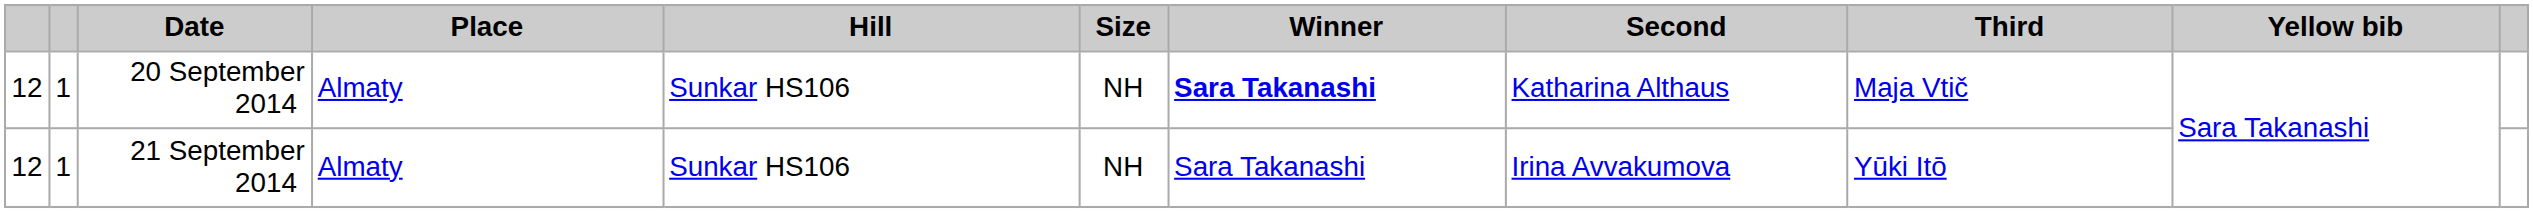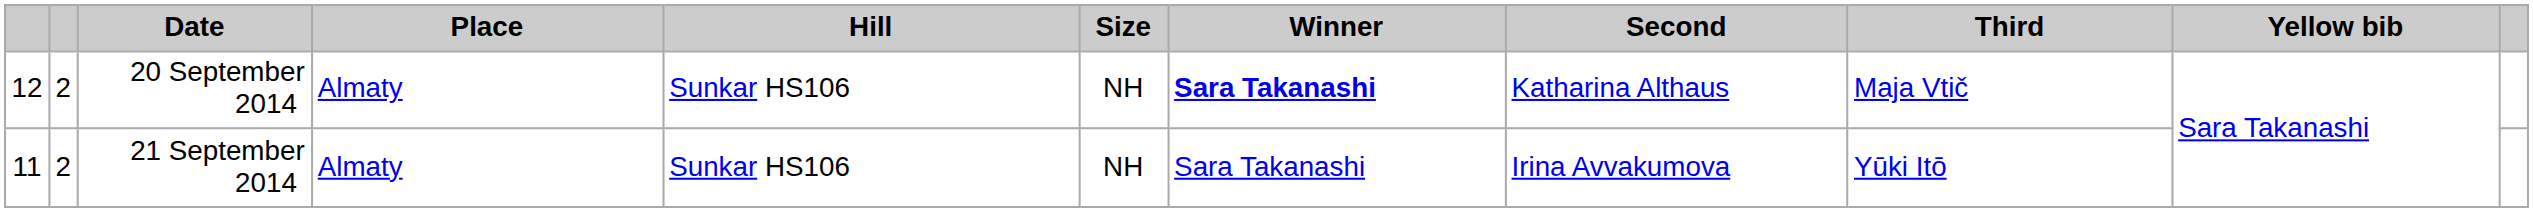 <table class="wikitable plainrowheaders" style="background:#fff; font-size:86%; line-height:16px; border:grey solid 1px; border-collapse:collapse;">
 <tr style="background:#ccc; text-align:center;">
 <th scope="col" style="background:#ccc; width=20 px;"></th>
 <th scope="col" style="background:#ccc; width=30 px;"></th>
 <th scope="col" style="background:#ccc; width:120px;">Date</th>
 <th scope="col" style="background:#ccc; width:200px;">Place</th>
 <th scope="col" style="background:#ccc; width:240px;">Hill</th>
 <th scope="col" style="background:#ccc; width:40px;">Size</th>
 <th scope="col" style="background:#ccc; width:185px;">Winner</th>
 <th scope="col" style="background:#ccc; width:185px;">Second</th>
 <th scope="col" style="background:#ccc; width:185px;">Third</th>
 <th scope="col" style="background:#ccc; width:180px;">Yellow bib</th>
 <th scope="col" style="background:#ccc; width:10px;"></th>
 </tr>
 <tr>
 <td align=center>12</td>
-<td align=center>1</td>
+<td align=center>2</td>
 <td align=right>20 September 2014 </td>
 <td> <a href='#'>Almaty</a></td>
 <td><a href='#'>Sunkar</a> HS106</td>
 <td align=center>NH</td>
 <td><strong> <a href='#'>Sara Takanashi</a></strong></td>
 <td> <a href='#'>Katharina Althaus</a></td>
 <td> <a href='#'>Maja Vtič</a></td>
 <td rowspan=2> <a href='#'>Sara Takanashi</a></td>
 <td></td>
 </tr>
 <tr>
-<td align=center>12</td>
-<td align=center>1</td>
+<td align=center>11</td>
+<td align=center>2</td>
 <td align=right>21 September 2014 </td>
 <td> <a href='#'>Almaty</a></td>
 <td><a href='#'>Sunkar</a> HS106</td>
 <td align=center>NH</td>
 <td> <a href='#'>Sara Takanashi</a></td>
 <td> <a href='#'>Irina Avvakumova</a></td>
 <td> <a href='#'>Yūki Itō</a></td>
 <td></td>
 </tr>
 </table>
